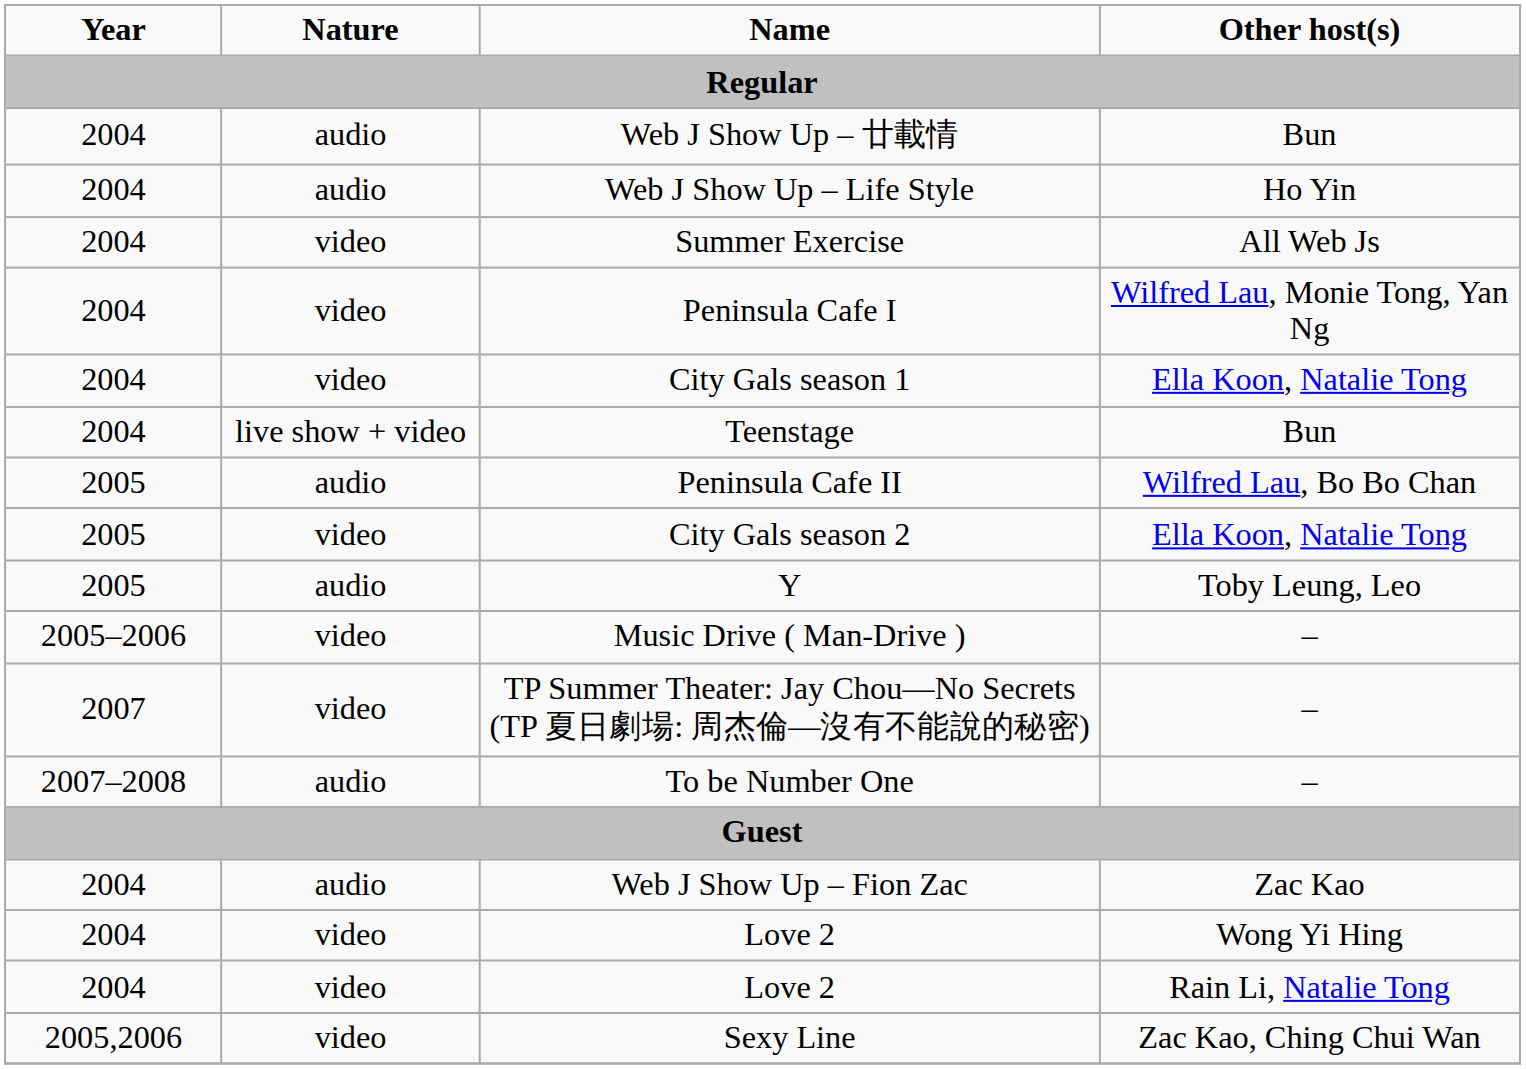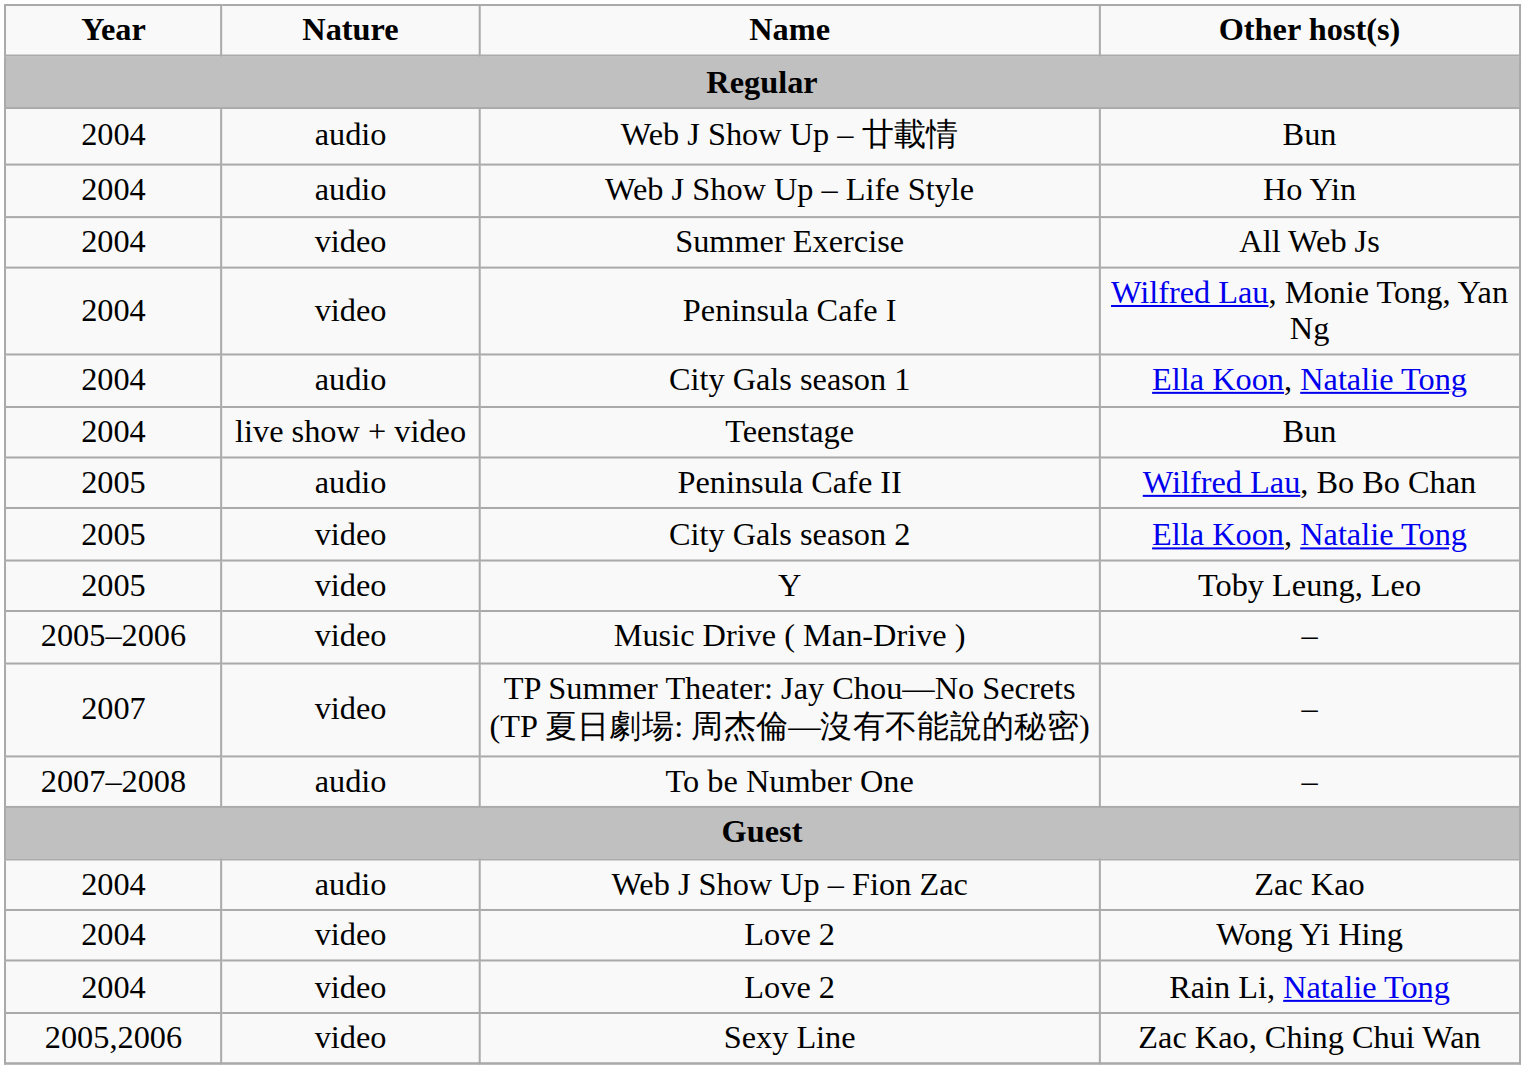 <table class="wikitable" style="text-align:center;">
 <tr>
 <td style="width:100px"><strong> Year </strong></td>
 <td style="width:120px"><strong>Nature</strong></td>
 <td style="width:300px"><strong>Name</strong></td>
 <td style="width:200px"><strong>Other host(s)</strong></td>
 </tr>
 <tr>
 <td colspan=4 align="center" style="background: silver"><strong>Regular</strong></td>
 </tr>
 <tr>
 <td>2004</td>
 <td>audio</td>
 <td>Web J Show Up – 廿載情</td>
 <td>Bun</td>
 </tr>
 <tr>
 <td>2004</td>
 <td>audio</td>
 <td>Web J Show Up – Life Style</td>
 <td>Ho Yin</td>
 </tr>
 <tr>
 <td>2004</td>
 <td>video</td>
 <td>Summer Exercise</td>
 <td>All Web Js</td>
 </tr>
 <tr>
 <td>2004</td>
 <td>video</td>
 <td>Peninsula Cafe I</td>
 <td><a href='#'>Wilfred Lau</a>, Monie Tong, Yan Ng</td>
 </tr>
 <tr>
 <td>2004</td>
-<td>video</td>
+<td>audio</td>
 <td>City Gals season 1</td>
 <td><a href='#'>Ella Koon</a>, <a href='#'>Natalie Tong</a></td>
 </tr>
 <tr>
 <td>2004</td>
 <td>live show + video</td>
 <td>Teenstage</td>
 <td>Bun</td>
 </tr>
 <tr>
 <td>2005</td>
 <td>audio</td>
 <td>Peninsula Cafe II</td>
 <td><a href='#'>Wilfred Lau</a>, Bo Bo Chan</td>
 </tr>
 <tr>
 <td>2005</td>
 <td>video</td>
 <td>City Gals season 2</td>
 <td><a href='#'>Ella Koon</a>, <a href='#'>Natalie Tong</a></td>
 </tr>
 <tr>
 <td>2005</td>
-<td>audio</td>
+<td>video</td>
 <td>Y</td>
 <td>Toby Leung, Leo</td>
 </tr>
 <tr>
 <td>2005–2006</td>
 <td>video</td>
 <td>Music Drive ( Man-Drive )</td>
 <td>–</td>
 </tr>
 <tr>
 <td>2007</td>
 <td>video</td>
 <td>TP Summer Theater: Jay Chou—No Secrets  <br>(TP 夏日劇場: 周杰倫—沒有不能說的秘密)</td>
 <td>–</td>
 </tr>
 <tr>
 <td>2007–2008</td>
 <td>audio</td>
 <td>To be Number One</td>
 <td>–</td>
 </tr>
 <tr>
 <td colspan=4 align="center" style="background: silver"><strong>Guest</strong></td>
 </tr>
 <tr>
 <td>2004</td>
 <td>audio</td>
 <td>Web J Show Up – Fion Zac</td>
 <td>Zac Kao</td>
 </tr>
 <tr>
 <td>2004</td>
 <td>video</td>
 <td>Love 2</td>
 <td>Wong Yi Hing</td>
 </tr>
 <tr>
 <td>2004</td>
 <td>video</td>
 <td>Love 2</td>
 <td>Rain Li, <a href='#'>Natalie Tong</a></td>
 </tr>
 <tr>
 <td>2005,2006</td>
 <td>video</td>
 <td>Sexy Line</td>
 <td>Zac Kao, Ching Chui Wan</td>
 </tr>
 <tr>
 </tr>
 </table>
